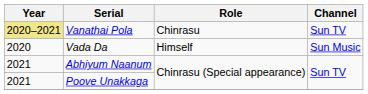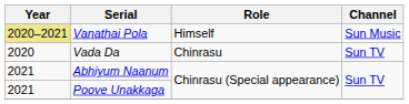 <table class="wikitable" style="font-size:95%;">
 <tr>
 <th>Year</th>
 <th>Serial</th>
 <th>Role</th>
 <th>Channel</th>
 </tr>
 <tr>
 <td style="background: khaki;">2020–2021</td>
 <td><em><a href='#'>Vanathai Pola</a></em></td>
-<td>Chinrasu</td>
-<td><a href='#'>Sun TV</a></td>
+<td>Himself</td>
+<td><a href='#'>Sun Music</a></td>
 </tr>
 <tr>
 <td>2020</td>
 <td><em>Vada Da</em></td>
-<td>Himself</td>
-<td><a href='#'>Sun Music</a></td>
+<td>Chinrasu</td>
+<td><a href='#'>Sun TV</a></td>
 </tr>
 <tr>
 <td>2021</td>
 <td><em><a href='#'>Abhiyum Naanum</a></em></td>
 <td rowspan=2>Chinrasu (Special appearance)</td>
 <td rowspan=2><a href='#'>Sun TV</a></td>
 </tr>
 <tr>
 <td>2021</td>
 <td><em><a href='#'>Poove Unakkaga</a></em></td>
 </tr>
 <tr>
 </tr>
 </table>
